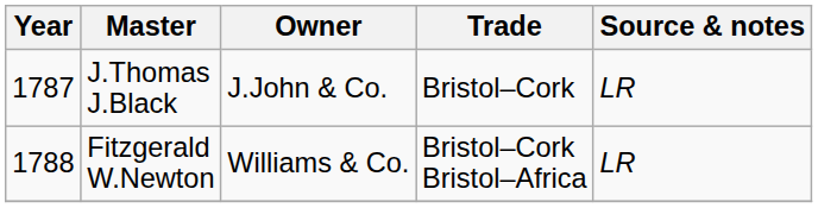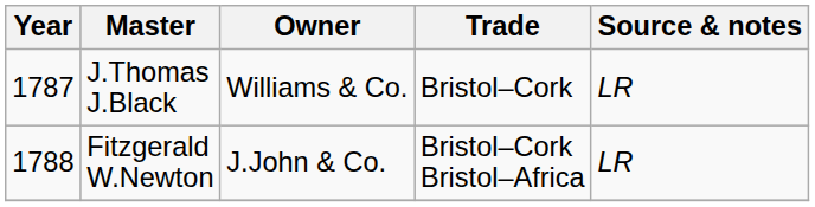 <table class=" wikitable">
 <tr>
 <th>Year</th>
 <th>Master</th>
 <th>Owner</th>
 <th>Trade</th>
 <th>Source & notes</th>
 </tr>
 <tr>
 <td>1787</td>
 <td>J.Thomas<br>J.Black</td>
-<td>J.John & Co.</td>
+<td>Williams & Co.</td>
 <td>Bristol–Cork</td>
 <td><em>LR</em></td>
 </tr>
 <tr>
 <td>1788</td>
 <td>Fitzgerald<br>W.Newton</td>
-<td>Williams & Co.</td>
+<td>J.John & Co.</td>
 <td>Bristol–Cork<br>Bristol–Africa</td>
 <td><em>LR</em></td>
 </tr>
 <tr>
 </tr>
 </table>
